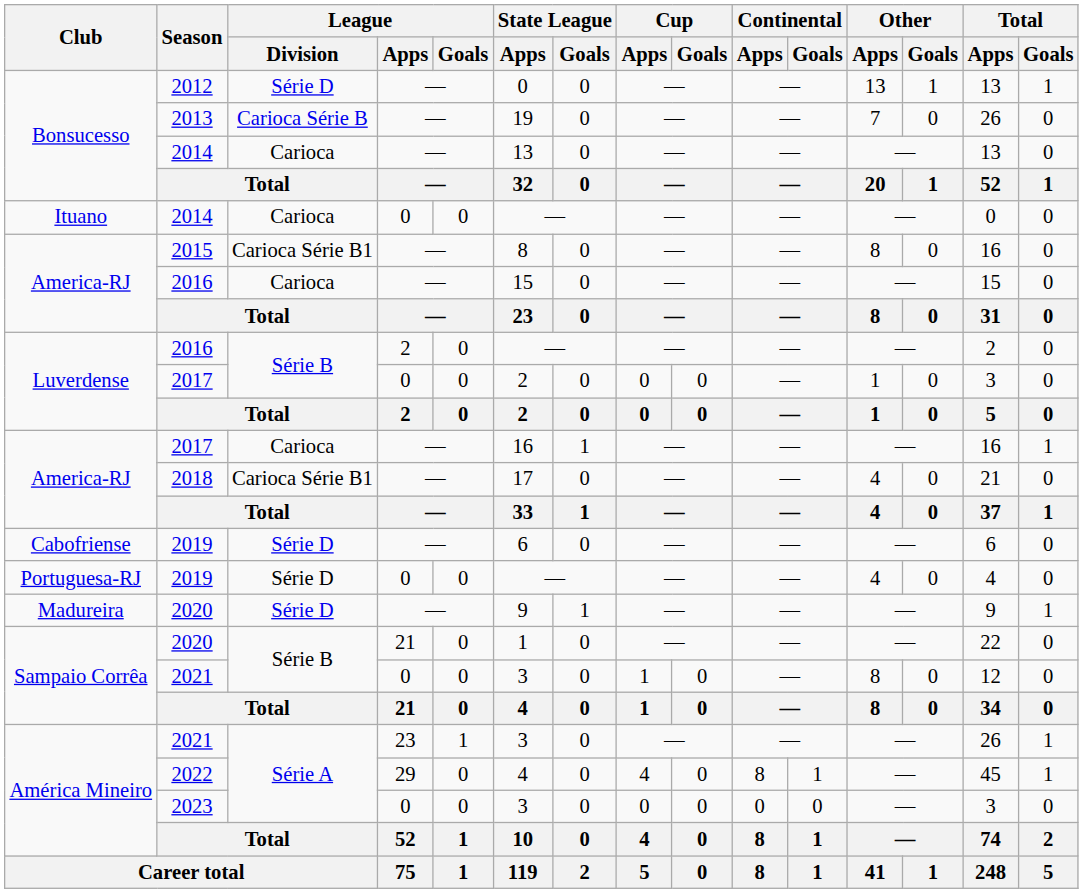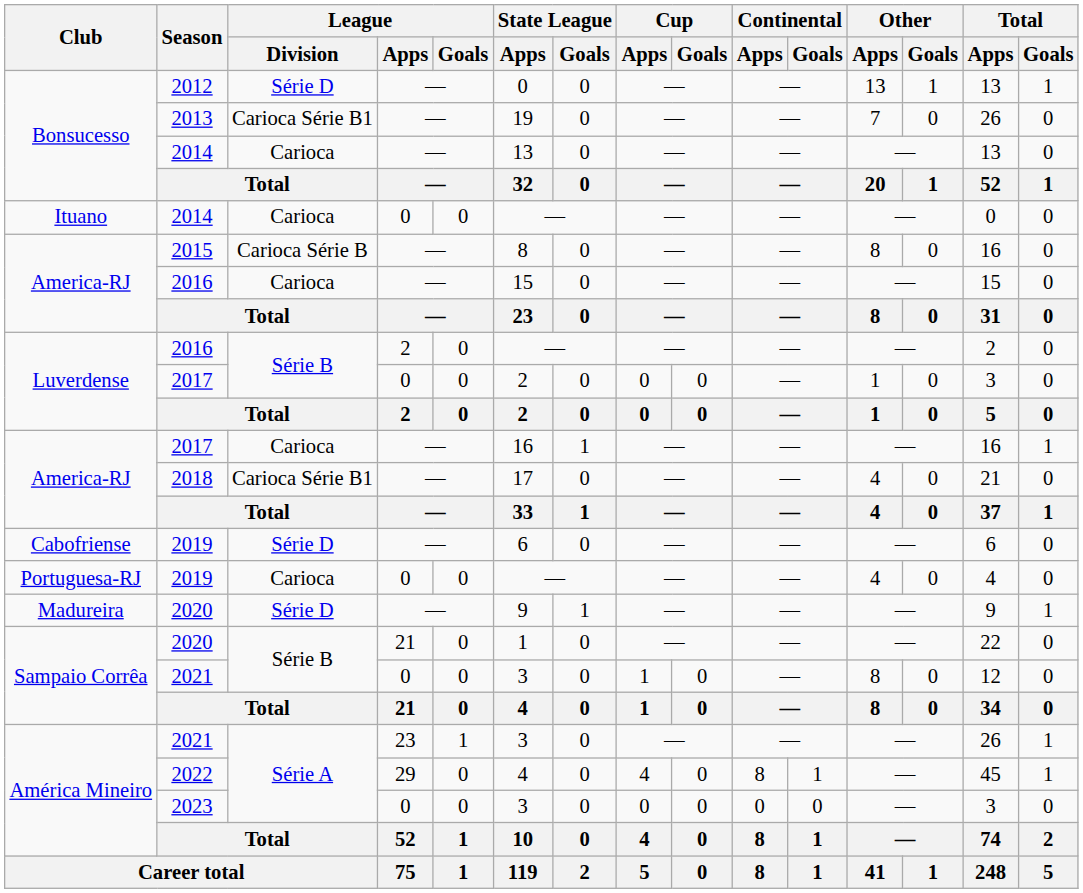 <table class="wikitable" style="text-align: center;">
 <tr>
 <th rowspan="2">Club</th>
 <th rowspan="2">Season</th>
 <th colspan="3">League</th>
 <th colspan="2">State League</th>
 <th colspan="2">Cup</th>
 <th colspan="2">Continental</th>
 <th colspan="2">Other</th>
 <th colspan="2">Total</th>
 </tr>
 <tr>
 <th>Division</th>
 <th>Apps</th>
 <th>Goals</th>
 <th>Apps</th>
 <th>Goals</th>
 <th>Apps</th>
 <th>Goals</th>
 <th>Apps</th>
 <th>Goals</th>
 <th>Apps</th>
 <th>Goals</th>
 <th>Apps</th>
 <th>Goals</th>
 </tr>
 <tr>
 <td rowspan="4" valign="center"><a href='#'>Bonsucesso</a></td>
 <td><a href='#'>2012</a></td>
 <td><a href='#'>Série D</a></td>
 <td colspan="2">—</td>
 <td>0</td>
 <td>0</td>
 <td colspan="2">—</td>
 <td colspan="2">—</td>
 <td>13</td>
 <td>1</td>
 <td>13</td>
 <td>1</td>
 </tr>
 <tr>
 <td><a href='#'>2013</a></td>
-<td><a href='#'>Carioca Série B</a></td>
+<td>Carioca Série B1</td>
 <td colspan="2">—</td>
 <td>19</td>
 <td>0</td>
 <td colspan="2">—</td>
 <td colspan="2">—</td>
 <td>7</td>
 <td>0</td>
 <td>26</td>
 <td>0</td>
 </tr>
 <tr>
 <td><a href='#'>2014</a></td>
 <td>Carioca</td>
 <td colspan="2">—</td>
 <td>13</td>
 <td>0</td>
 <td colspan="2">—</td>
 <td colspan="2">—</td>
 <td colspan="2">—</td>
 <td>13</td>
 <td>0</td>
 </tr>
 <tr>
 <th colspan=2>Total</th>
 <th colspan="2">—</th>
 <th>32</th>
 <th>0</th>
 <th colspan="2">—</th>
 <th colspan="2">—</th>
 <th>20</th>
 <th>1</th>
 <th>52</th>
 <th>1</th>
 </tr>
 <tr>
 <td valign="center"><a href='#'>Ituano</a></td>
 <td><a href='#'>2014</a></td>
 <td>Carioca</td>
 <td>0</td>
 <td>0</td>
 <td colspan="2">—</td>
 <td colspan="2">—</td>
 <td colspan="2">—</td>
 <td colspan="2">—</td>
 <td>0</td>
 <td>0</td>
 </tr>
 <tr>
 <td rowspan="3" valign="center"><a href='#'>America-RJ</a></td>
 <td><a href='#'>2015</a></td>
-<td>Carioca Série B1</td>
+<td>Carioca Série B</td>
 <td colspan="2">—</td>
 <td>8</td>
 <td>0</td>
 <td colspan="2">—</td>
 <td colspan="2">—</td>
 <td>8</td>
 <td>0</td>
 <td>16</td>
 <td>0</td>
 </tr>
 <tr>
 <td><a href='#'>2016</a></td>
 <td>Carioca</td>
 <td colspan="2">—</td>
 <td>15</td>
 <td>0</td>
 <td colspan="2">—</td>
 <td colspan="2">—</td>
 <td colspan="2">—</td>
 <td>15</td>
 <td>0</td>
 </tr>
 <tr>
 <th colspan=2>Total</th>
 <th colspan="2">—</th>
 <th>23</th>
 <th>0</th>
 <th colspan="2">—</th>
 <th colspan="2">—</th>
 <th>8</th>
 <th>0</th>
 <th>31</th>
 <th>0</th>
 </tr>
 <tr>
 <td rowspan="3" valign="center"><a href='#'>Luverdense</a></td>
 <td><a href='#'>2016</a></td>
 <td rowspan="2"><a href='#'>Série B</a></td>
 <td>2</td>
 <td>0</td>
 <td colspan="2">—</td>
 <td colspan="2">—</td>
 <td colspan="2">—</td>
 <td colspan="2">—</td>
 <td>2</td>
 <td>0</td>
 </tr>
 <tr>
 <td><a href='#'>2017</a></td>
 <td>0</td>
 <td>0</td>
 <td>2</td>
 <td>0</td>
 <td>0</td>
 <td>0</td>
 <td colspan="2">—</td>
 <td>1</td>
 <td>0</td>
 <td>3</td>
 <td>0</td>
 </tr>
 <tr>
 <th colspan=2>Total</th>
 <th>2</th>
 <th>0</th>
 <th>2</th>
 <th>0</th>
 <th>0</th>
 <th>0</th>
 <th colspan="2">—</th>
 <th>1</th>
 <th>0</th>
 <th>5</th>
 <th>0</th>
 </tr>
 <tr>
 <td rowspan="3" valign="center"><a href='#'>America-RJ</a></td>
 <td><a href='#'>2017</a></td>
 <td>Carioca</td>
 <td colspan="2">—</td>
 <td>16</td>
 <td>1</td>
 <td colspan="2">—</td>
 <td colspan="2">—</td>
 <td colspan="2">—</td>
 <td>16</td>
 <td>1</td>
 </tr>
 <tr>
 <td><a href='#'>2018</a></td>
 <td>Carioca Série B1</td>
 <td colspan="2">—</td>
 <td>17</td>
 <td>0</td>
 <td colspan="2">—</td>
 <td colspan="2">—</td>
 <td>4</td>
 <td>0</td>
 <td>21</td>
 <td>0</td>
 </tr>
 <tr>
 <th colspan=2>Total</th>
 <th colspan="2">—</th>
 <th>33</th>
 <th>1</th>
 <th colspan="2">—</th>
 <th colspan="2">—</th>
 <th>4</th>
 <th>0</th>
 <th>37</th>
 <th>1</th>
 </tr>
 <tr>
 <td valign="center"><a href='#'>Cabofriense</a></td>
 <td><a href='#'>2019</a></td>
 <td><a href='#'>Série D</a></td>
 <td colspan="2">—</td>
 <td>6</td>
 <td>0</td>
 <td colspan="2">—</td>
 <td colspan="2">—</td>
 <td colspan="2">—</td>
 <td>6</td>
 <td>0</td>
 </tr>
 <tr>
 <td valign="center"><a href='#'>Portuguesa-RJ</a></td>
 <td><a href='#'>2019</a></td>
-<td>Série D</td>
+<td>Carioca</td>
 <td>0</td>
 <td>0</td>
 <td colspan="2">—</td>
 <td colspan="2">—</td>
 <td colspan="2">—</td>
 <td>4</td>
 <td>0</td>
 <td>4</td>
 <td>0</td>
 </tr>
 <tr>
 <td valign="center"><a href='#'>Madureira</a></td>
 <td><a href='#'>2020</a></td>
 <td><a href='#'>Série D</a></td>
 <td colspan="2">—</td>
 <td>9</td>
 <td>1</td>
 <td colspan="2">—</td>
 <td colspan="2">—</td>
 <td colspan="2">—</td>
 <td>9</td>
 <td>1</td>
 </tr>
 <tr>
 <td rowspan="3" valign="center"><a href='#'>Sampaio Corrêa</a></td>
 <td><a href='#'>2020</a></td>
 <td rowspan="2">Série B</td>
 <td>21</td>
 <td>0</td>
 <td>1</td>
 <td>0</td>
 <td colspan="2">—</td>
 <td colspan="2">—</td>
 <td colspan="2">—</td>
 <td>22</td>
 <td>0</td>
 </tr>
 <tr>
 <td><a href='#'>2021</a></td>
 <td>0</td>
 <td>0</td>
 <td>3</td>
 <td>0</td>
 <td>1</td>
 <td>0</td>
 <td colspan="2">—</td>
 <td>8</td>
 <td>0</td>
 <td>12</td>
 <td>0</td>
 </tr>
 <tr>
 <th colspan=2>Total</th>
 <th>21</th>
 <th>0</th>
 <th>4</th>
 <th>0</th>
 <th>1</th>
 <th>0</th>
 <th colspan="2">—</th>
 <th>8</th>
 <th>0</th>
 <th>34</th>
 <th>0</th>
 </tr>
 <tr>
 <td rowspan="4" valign="center"><a href='#'>América Mineiro</a></td>
 <td><a href='#'>2021</a></td>
 <td rowspan="3"><a href='#'>Série A</a></td>
 <td>23</td>
 <td>1</td>
 <td>3</td>
 <td>0</td>
 <td colspan="2">—</td>
 <td colspan="2">—</td>
 <td colspan="2">—</td>
 <td>26</td>
 <td>1</td>
 </tr>
 <tr>
 <td><a href='#'>2022</a></td>
 <td>29</td>
 <td>0</td>
 <td>4</td>
 <td>0</td>
 <td>4</td>
 <td>0</td>
 <td>8</td>
 <td>1</td>
 <td colspan="2">—</td>
 <td>45</td>
 <td>1</td>
 </tr>
 <tr>
 <td><a href='#'>2023</a></td>
 <td>0</td>
 <td>0</td>
 <td>3</td>
 <td>0</td>
 <td>0</td>
 <td>0</td>
 <td>0</td>
 <td>0</td>
 <td colspan="2">—</td>
 <td>3</td>
 <td>0</td>
 </tr>
 <tr>
 <th colspan=2>Total</th>
 <th>52</th>
 <th>1</th>
 <th>10</th>
 <th>0</th>
 <th>4</th>
 <th>0</th>
 <th>8</th>
 <th>1</th>
 <th colspan="2">—</th>
 <th>74</th>
 <th>2</th>
 </tr>
 <tr>
 <th colspan="3"><strong>Career total</strong></th>
 <th>75</th>
 <th>1</th>
 <th>119</th>
 <th>2</th>
 <th>5</th>
 <th>0</th>
 <th>8</th>
 <th>1</th>
 <th>41</th>
 <th>1</th>
 <th>248</th>
 <th>5</th>
 </tr>
 </table>
